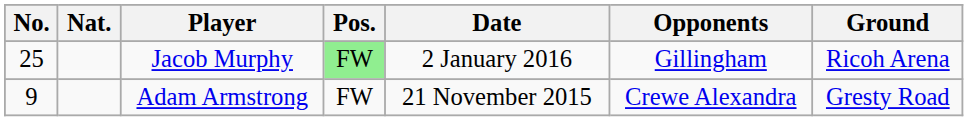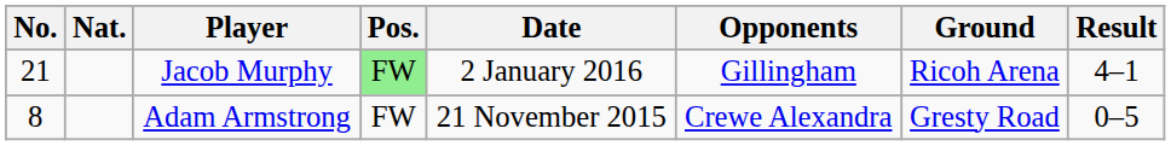 <table class="wikitable sortable alternance" style="font-size:85%; text-align:center; line-height:14px; width:60%;">
 <tr>
 <th>No.</th>
 <th>Nat.</th>
 <th>Player</th>
 <th>Pos.</th>
 <th>Date</th>
 <th>Opponents</th>
 <th>Ground</th>
+<th>Result</th>
 </tr>
 <tr>
-<td>25</td>
+<td>21</td>
 <td></td>
 <td><a href='#'>Jacob Murphy</a></td>
 <td style="background: lightgreen;">FW</td>
 <td>2 January 2016</td>
 <td><a href='#'>Gillingham</a></td>
 <td><a href='#'>Ricoh Arena</a></td>
+<td>4–1</td>
 </tr>
 <tr>
-<td>9</td>
+<td>8</td>
 <td></td>
 <td><a href='#'>Adam Armstrong</a></td>
 <td>FW</td>
 <td>21 November 2015</td>
 <td><a href='#'>Crewe Alexandra</a></td>
 <td><a href='#'>Gresty Road</a></td>
+<td>0–5</td>
 </tr>
 </table>
